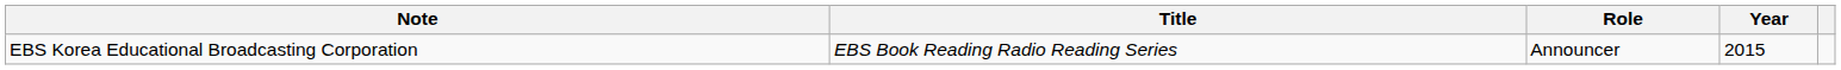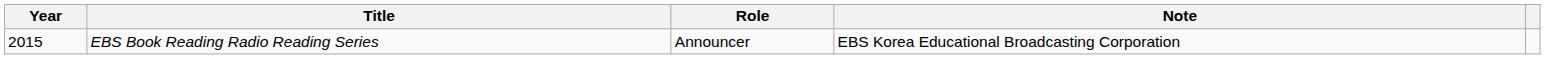 <table class="wikitable sortable plainrowheaders" style="clear:none; font-size:100%; padding:0 auto; width:100%; margin:auto">
 <tr>
-<th scope="col">Note</th>
+<th scope="col">Year</th>
 <th scope="col">Title</th>
 <th scope="col">Role</th>
-<th scope="col">Year</th>
+<th scope="col">Note</th>
 <th scope="col" class="unsortable"></th>
 </tr>
 <tr>
-<td>EBS Korea Educational Broadcasting Corporation</td>
+<td>2015</td>
 <td><em>EBS Book Reading Radio Reading Series</em></td>
 <td>Announcer</td>
-<td>2015</td>
+<td>EBS Korea Educational Broadcasting Corporation</td>
 <td></td>
 </tr>
 </table>
